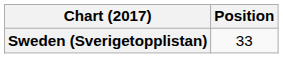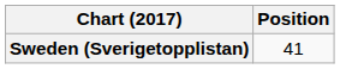 <table class="wikitable plainrowheaders" style="text-align:center">
 <tr>
 <th>Chart (2017)</th>
 <th>Position</th>
 </tr>
 <tr>
 <th scope="row">Sweden (Sverigetopplistan)</th>
-<td>33</td>
+<td>41</td>
 </tr>
 </table>
